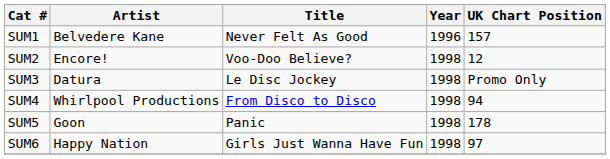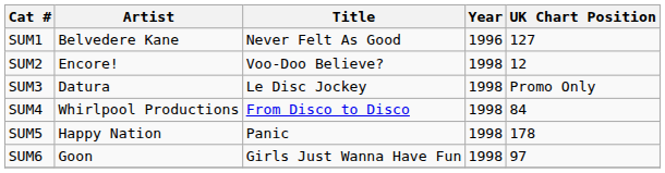 <table class="wikitable">
 <tr>
 <th>Cat #</th>
 <th>Artist</th>
 <th>Title</th>
 <th>Year</th>
 <th>UK Chart Position</th>
 </tr>
 <tr>
 <td>SUM1</td>
 <td>Belvedere Kane</td>
 <td>Never Felt As Good</td>
 <td>1996</td>
-<td>157</td>
+<td>127</td>
 </tr>
 <tr>
 <td>SUM2</td>
 <td>Encore!</td>
 <td>Voo-Doo Believe?</td>
 <td>1998</td>
 <td>12</td>
 </tr>
 <tr>
 <td>SUM3</td>
 <td>Datura</td>
 <td>Le Disc Jockey</td>
 <td>1998</td>
 <td>Promo Only</td>
 </tr>
 <tr>
 <td>SUM4</td>
 <td>Whirlpool Productions</td>
 <td><a href='#'>From Disco to Disco</a></td>
 <td>1998</td>
-<td>94</td>
+<td>84</td>
 </tr>
 <tr>
 <td>SUM5</td>
-<td>Goon</td>
+<td>Happy Nation</td>
 <td>Panic</td>
 <td>1998</td>
 <td>178</td>
 </tr>
 <tr>
 <td>SUM6</td>
-<td>Happy Nation</td>
+<td>Goon</td>
 <td>Girls Just Wanna Have Fun</td>
 <td>1998</td>
 <td>97</td>
 </tr>
 <tr>
 </tr>
 </table>
